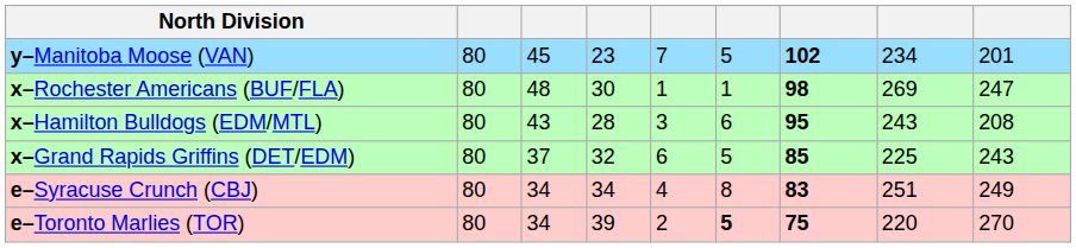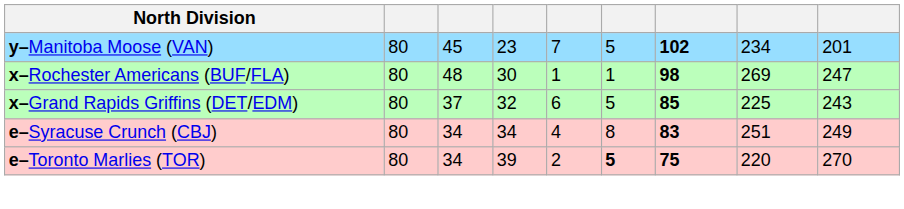 <table class="wikitable" style="width:50em">
 <tr>
 <th width="35%">North Division</th>
 <th width="5%"></th>
 <th width="5%"></th>
 <th width="5%"></th>
 <th width="5%"></th>
 <th width="5%"></th>
 <th width="7.5%"></th>
 <th width="7.5%"></th>
 <th width="7.5%"></th>
 </tr>
 <tr bgcolor="#97DEFF">
 <td><strong>y–</strong><a href='#'>Manitoba Moose</a> (<a href='#'>VAN</a>)</td>
 <td>80</td>
 <td>45</td>
 <td>23</td>
 <td>7</td>
 <td>5</td>
 <td><strong>102</strong></td>
 <td>234</td>
 <td>201</td>
 </tr>
 <tr bgcolor="#bbffbb">
 <td><strong>x–</strong><a href='#'>Rochester Americans</a> (<a href='#'>BUF</a>/<a href='#'>FLA</a>)</td>
 <td>80</td>
 <td>48</td>
 <td>30</td>
 <td>1</td>
 <td>1</td>
 <td><strong>98</strong></td>
 <td>269</td>
 <td>247</td>
 </tr>
 <tr bgcolor="#bbffbb">
-<td><strong>x–</strong><a href='#'>Hamilton Bulldogs</a> (<a href='#'>EDM</a>/<a href='#'>MTL</a>)</td>
-<td>80</td>
-<td>43</td>
-<td>28</td>
-<td>3</td>
-<td>6</td>
-<td><strong>95</strong></td>
-<td>243</td>
-<td>208</td>
-</tr>
-<tr bgcolor="#bbffbb">
 <td><strong>x–</strong><a href='#'>Grand Rapids Griffins</a> (<a href='#'>DET</a>/<a href='#'>EDM</a>)</td>
 <td>80</td>
 <td>37</td>
 <td>32</td>
 <td>6</td>
 <td>5</td>
 <td><strong>85</strong></td>
 <td>225</td>
 <td>243</td>
 </tr>
 <tr bgcolor=#ffcccc>
 <td><strong>e–</strong><a href='#'>Syracuse Crunch</a> (<a href='#'>CBJ</a>)</td>
 <td>80</td>
 <td>34</td>
 <td>34</td>
 <td>4</td>
 <td>8</td>
 <td><strong>83</strong></td>
 <td>251</td>
 <td>249</td>
 </tr>
 <tr bgcolor=#ffcccc>
 <td><strong>e–</strong><a href='#'>Toronto Marlies</a> (<a href='#'>TOR</a>)</td>
 <td>80</td>
 <td>34</td>
 <td>39</td>
 <td>2</td>
 <td><strong>5</strong></td>
 <td><strong>75</strong></td>
 <td>220</td>
 <td>270</td>
 </tr>
 </table>
